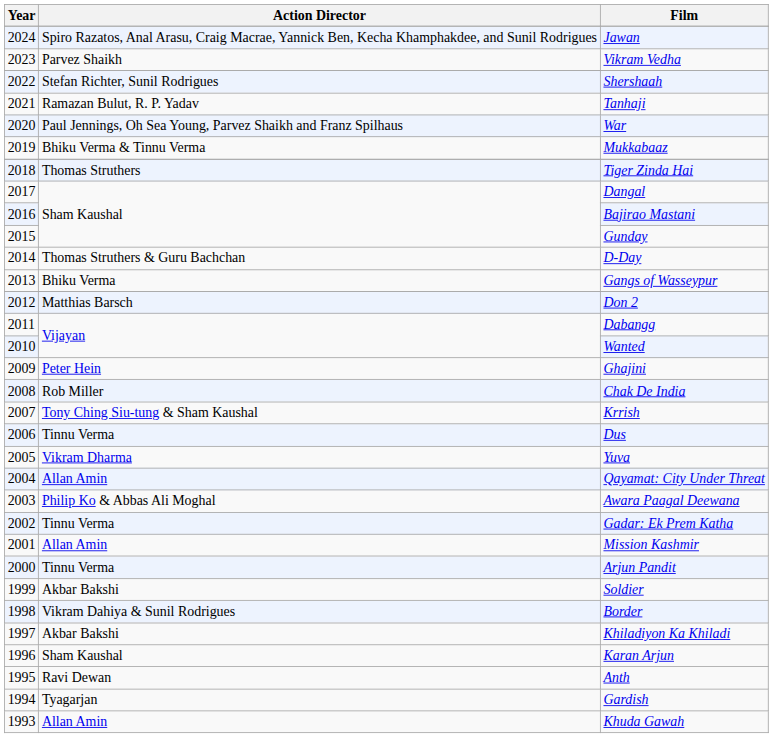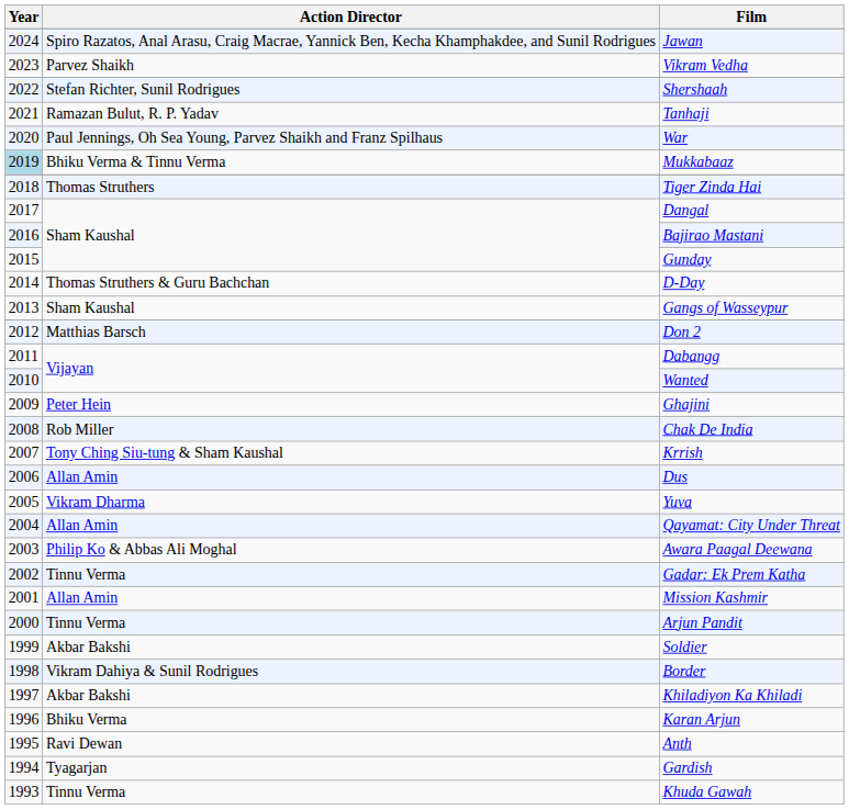 <table class="wikitable">
 <tr>
 <th>Year</th>
 <th>Action Director</th>
 <th>Film</th>
 </tr>
 <tr>
 </tr>
 <tr bgcolor=#edf3fe>
 <td>2024</td>
 <td>Spiro Razatos, Anal Arasu, Craig Macrae, Yannick Ben, Kecha Khamphakdee, and Sunil Rodrigues</td>
 <td><em><a href='#'>Jawan</a></em></td>
 </tr>
 <tr>
 <td>2023</td>
 <td>Parvez Shaikh</td>
 <td><em><a href='#'>Vikram Vedha</a></em></td>
 </tr>
 <tr>
 </tr>
 <tr bgcolor=#edf3fe>
 <td>2022</td>
 <td>Stefan Richter, Sunil Rodrigues</td>
 <td><em><a href='#'>Shershaah</a></em></td>
 </tr>
 <tr>
 <td>2021</td>
 <td>Ramazan Bulut, R. P. Yadav</td>
 <td><em><a href='#'>Tanhaji</a></em></td>
 </tr>
 <tr bgcolor=#edf3fe>
 <td>2020</td>
 <td>Paul Jennings, Oh Sea Young, Parvez Shaikh and Franz Spilhaus</td>
 <td><em><a href='#'>War</a></em></td>
 </tr>
 <tr>
-<td>2019</td>
+<td style="background: lightblue;">2019</td>
 <td>Bhiku Verma & Tinnu Verma</td>
 <td><em><a href='#'>Mukkabaaz</a></em></td>
 </tr>
 <tr>
 </tr>
 <tr bgcolor=#edf3fe>
 <td>2018</td>
 <td>Thomas Struthers</td>
 <td><em><a href='#'>Tiger Zinda Hai</a></em></td>
 </tr>
 <tr>
 <td>2017</td>
 <td rowspan="3">Sham Kaushal</td>
 <td><em><a href='#'>Dangal</a></em></td>
 </tr>
 <tr - bgcolor="#edf3fe">
 <td>2016</td>
 <td><em><a href='#'>Bajirao Mastani</a></em></td>
 </tr>
 <tr>
 <td>2015</td>
 <td><em><a href='#'>Gunday</a></em></td>
 </tr>
 <tr -bgcolor=#edf3fe>
 <td>2014</td>
 <td>Thomas Struthers & Guru Bachchan</td>
 <td><em><a href='#'>D-Day</a></em></td>
 </tr>
 <tr>
 <td>2013</td>
-<td>Bhiku Verma</td>
+<td>Sham Kaushal</td>
 <td><em><a href='#'>Gangs of Wasseypur</a></em></td>
 </tr>
 <tr>
 </tr>
 <tr bgcolor=#edf3fe>
 <td>2012</td>
 <td>Matthias Barsch</td>
 <td><em><a href='#'>Don 2</a></em></td>
 </tr>
 <tr>
 <td>2011</td>
 <td rowspan="2"><a href='#'>Vijayan</a></td>
 <td><em><a href='#'>Dabangg</a></em></td>
 </tr>
 <tr bgcolor=#edf3fe>
 <td>2010</td>
 <td><em><a href='#'>Wanted</a></em></td>
 </tr>
 <tr>
 <td>2009</td>
 <td><a href='#'>Peter Hein</a></td>
 <td><em><a href='#'>Ghajini</a></em></td>
 </tr>
 <tr bgcolor=#edf3fe>
 <td>2008</td>
 <td>Rob Miller</td>
 <td><em><a href='#'>Chak De India</a></em></td>
 </tr>
 <tr>
 <td>2007</td>
 <td><a href='#'>Tony Ching Siu-tung</a> & Sham Kaushal</td>
 <td><em><a href='#'>Krrish</a></em></td>
 </tr>
 <tr bgcolor=#edf3fe>
 <td>2006</td>
-<td>Tinnu Verma</td>
+<td><a href='#'>Allan Amin</a></td>
 <td><em><a href='#'>Dus</a></em></td>
 </tr>
 <tr>
 <td>2005</td>
 <td><a href='#'>Vikram Dharma</a></td>
 <td><em><a href='#'>Yuva</a></em></td>
 </tr>
 <tr bgcolor=#edf3fe>
 <td>2004</td>
 <td><a href='#'>Allan Amin</a></td>
 <td><em><a href='#'>Qayamat: City Under Threat</a></em></td>
 </tr>
 <tr>
 <td>2003</td>
 <td><a href='#'>Philip Ko</a> & Abbas Ali Moghal</td>
 <td><em><a href='#'>Awara Paagal Deewana</a></em></td>
 </tr>
 <tr bgcolor=#edf3fe>
 <td>2002</td>
 <td>Tinnu Verma</td>
 <td><em><a href='#'>Gadar: Ek Prem Katha</a></em></td>
 </tr>
 <tr>
 <td>2001</td>
 <td><a href='#'>Allan Amin</a></td>
 <td><em><a href='#'>Mission Kashmir</a></em></td>
 </tr>
 <tr bgcolor=#edf3fe>
 <td>2000</td>
 <td>Tinnu Verma</td>
 <td><em><a href='#'>Arjun Pandit</a></em></td>
 </tr>
 <tr>
 <td>1999</td>
 <td>Akbar Bakshi</td>
 <td><em><a href='#'>Soldier</a></em></td>
 </tr>
 <tr bgcolor=#edf3fe>
 <td>1998</td>
 <td>Vikram Dahiya & Sunil Rodrigues</td>
 <td><em><a href='#'>Border</a></em></td>
 </tr>
 <tr>
 <td>1997</td>
 <td>Akbar Bakshi</td>
 <td><em><a href='#'>Khiladiyon Ka Khiladi</a></em></td>
 </tr>
 <tr>
 <td>1996</td>
-<td>Sham Kaushal</td>
+<td>Bhiku Verma</td>
 <td><em><a href='#'>Karan Arjun</a></em></td>
 </tr>
 <tr>
 <td>1995</td>
 <td>Ravi Dewan</td>
 <td><em><a href='#'>Anth</a></em></td>
 </tr>
 <tr>
 <td>1994</td>
 <td>Tyagarjan</td>
 <td><em><a href='#'>Gardish</a></em></td>
 </tr>
 <tr>
 <td>1993</td>
-<td><a href='#'>Allan Amin</a></td>
+<td>Tinnu Verma</td>
 <td><em><a href='#'>Khuda Gawah</a></em></td>
 </tr>
 </table>
